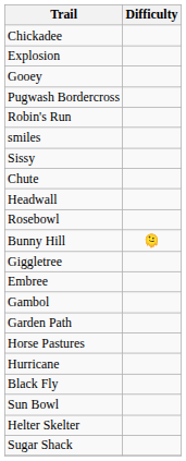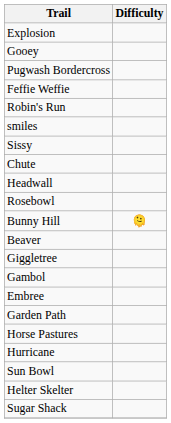 <table class="wikitable">
 <tr>
 <th>Trail</th>
 <th>Difficulty</th>
-</tr>
-<tr>
-<td>Chickadee</td>
-<td align="center"></td>
 </tr>
 <tr>
 <td>Explosion</td>
 <td align="center"></td>
 </tr>
 <tr>
 <td>Gooey</td>
 <td align="center"></td>
 </tr>
 <tr>
 <td>Pugwash Bordercross</td>
+<td align="center"></td>
+</tr>
+<tr>
+<td>Feffie Weffie</td>
 <td align="center"></td>
 </tr>
 <tr>
 <td>Robin's Run</td>
 <td align="center"></td>
 </tr>
 <tr>
 <td>smiles</td>
 <td align="center"></td>
 </tr>
 <tr>
 <td>Sissy</td>
 <td align="center"></td>
 </tr>
 <tr>
 <td>Chute</td>
 <td align="center"></td>
 </tr>
 <tr>
 <td>Headwall</td>
 <td align="center"></td>
 </tr>
 <tr>
 <td>Rosebowl</td>
 <td align="center"></td>
 </tr>
 <tr>
 <td>Bunny Hill</td>
 <td align="center">🫠</td>
 </tr>
 <tr>
+<td>Beaver</td>
+<td align="center"></td>
+</tr>
+<tr>
 <td>Giggletree</td>
 <td align="center"></td>
 </tr>
 <tr>
-<td>Embree</td>
+<td>Gambol</td>
 <td align="center"></td>
 </tr>
 <tr>
-<td>Gambol</td>
+<td>Embree</td>
 <td align="center"></td>
 </tr>
 <tr>
 <td>Garden Path</td>
 <td align="center"></td>
 </tr>
 <tr>
 <td>Horse Pastures</td>
 <td align="center"></td>
 </tr>
 <tr>
 <td>Hurricane</td>
-<td align="center"></td>
-</tr>
-<tr>
-<td>Black Fly</td>
 <td align="center"></td>
 </tr>
 <tr>
 <td>Sun Bowl</td>
 <td align="center"></td>
 </tr>
 <tr>
 <td>Helter Skelter</td>
 <td align="center"></td>
 </tr>
 <tr>
 <td>Sugar Shack</td>
 <td align="center"></td>
 </tr>
 <tr>
 </tr>
 </table>
